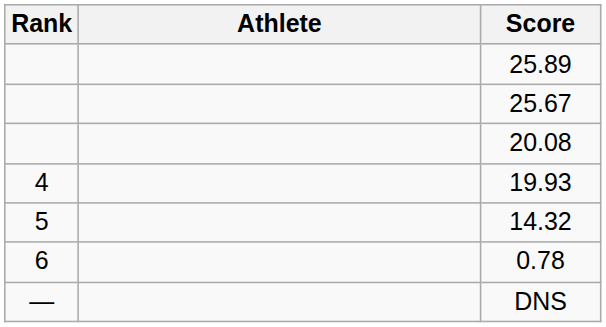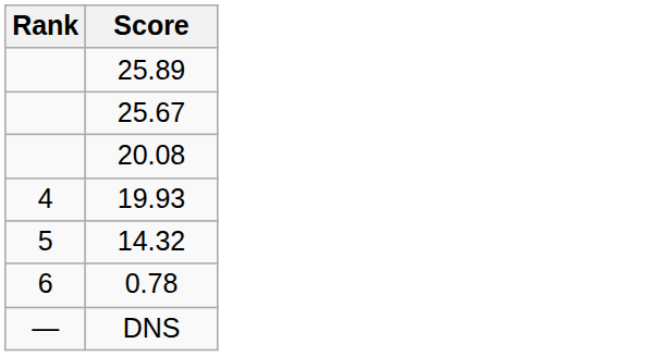 <table class=wikitable style="text-align:center">
 <tr>
 <th width=40>Rank</th>
-<th width=250>Athlete</th>
 <th width=70>Score</th>
 </tr>
 <tr>
 <td></td>
-<td align=left></td>
 <td>25.89</td>
 </tr>
 <tr>
 <td></td>
-<td align=left></td>
 <td>25.67</td>
 </tr>
 <tr>
 <td></td>
-<td align=left></td>
 <td>20.08</td>
 </tr>
 <tr>
 <td>4</td>
-<td align=left></td>
 <td>19.93</td>
 </tr>
 <tr>
 <td>5</td>
-<td align=left></td>
 <td>14.32</td>
 </tr>
 <tr>
 <td>6</td>
-<td align=left></td>
 <td>0.78</td>
 </tr>
 <tr>
 <td>—</td>
-<td align=left></td>
 <td>DNS</td>
 </tr>
 </table>
